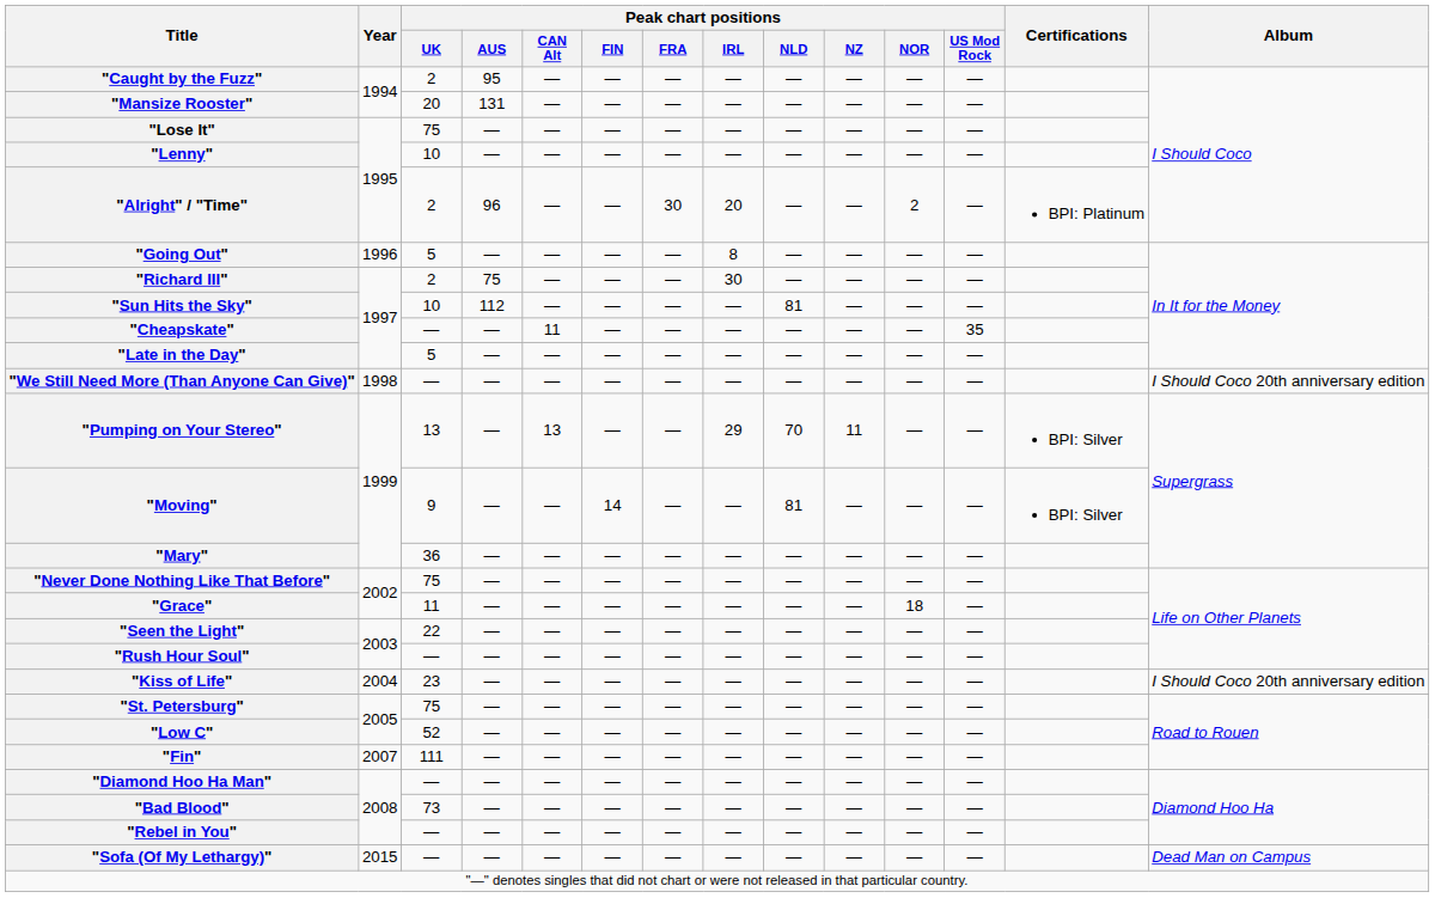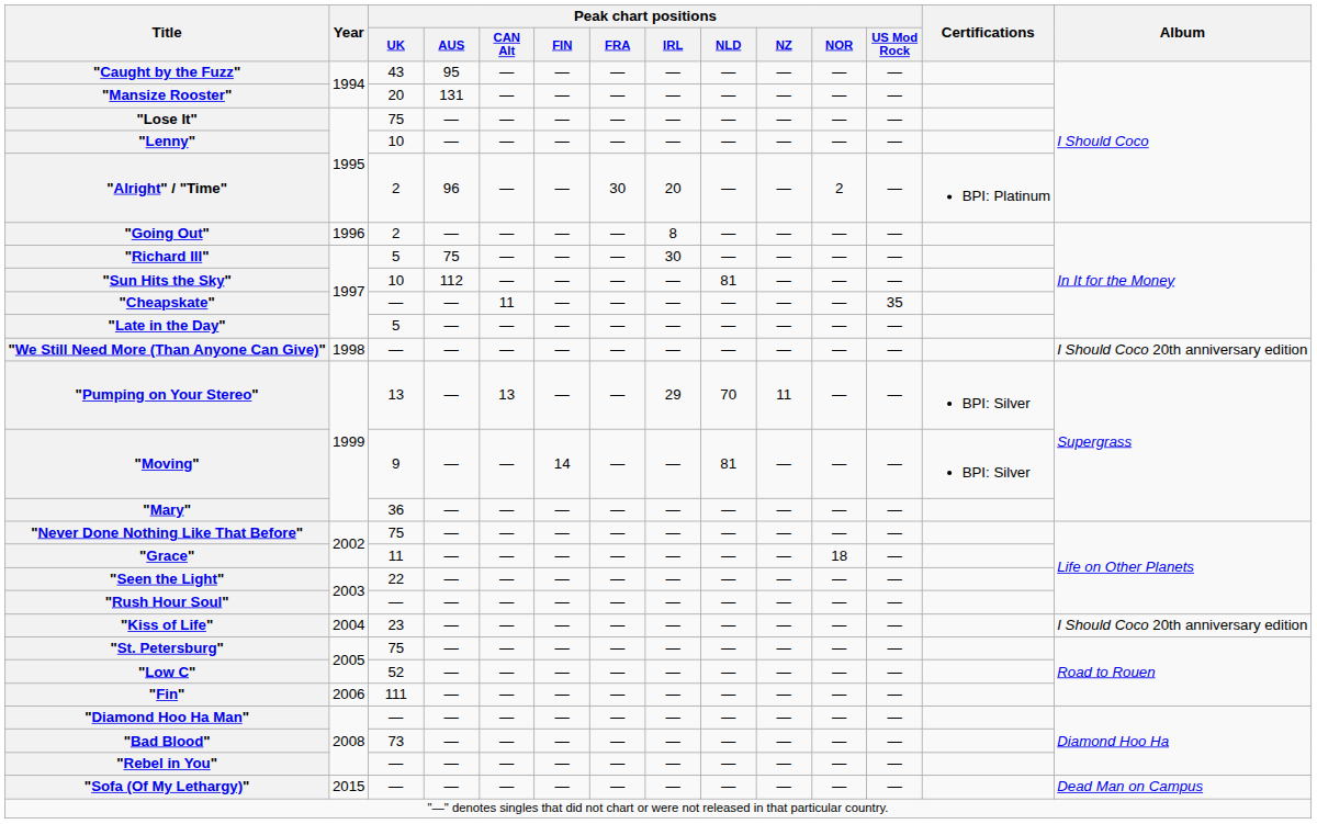 <table class="wikitable plainrowheaders">
 <tr>
 <th scope="col" rowspan="2">Title</th>
 <th scope="col" rowspan="2">Year</th>
 <th scope="col" colspan="10">Peak chart positions</th>
 <th scope="col" rowspan="2">Certifications</th>
 <th scope="col" rowspan="2">Album</th>
 </tr>
 <tr>
 <th scope="col" style="width:4em;font-size:85%"><a href='#'>UK</a><br></th>
 <th scope="col" style="width:4em;font-size:85%"><a href='#'>AUS</a><br></th>
 <th scope="col" style="width:4em;font-size:85%"><a href='#'>CAN<br>Alt</a><br></th>
 <th scope="col" style="width:4em;font-size:85%"><a href='#'>FIN</a><br></th>
 <th scope="col" style="width:4em;font-size:85%"><a href='#'>FRA</a><br></th>
 <th scope="col" style="width:4em;font-size:85%"><a href='#'>IRL</a><br></th>
 <th scope="col" style="width:4em;font-size:85%"><a href='#'>NLD</a><br></th>
 <th scope="col" style="width:4em;font-size:85%"><a href='#'>NZ</a><br></th>
 <th scope="col" style="width:4em;font-size:85%"><a href='#'>NOR</a><br></th>
 <th scope="col" style="width:4em;font-size:85%"><a href='#'>US Mod Rock</a><br></th>
 </tr>
 <tr>
 <th scope="row">"<a href='#'>Caught by the Fuzz</a>"</th>
 <td rowspan="2">1994</td>
-<td align="center">2</td>
+<td align="center">43</td>
 <td align="center">95</td>
 <td align="center">—</td>
 <td align="center">—</td>
 <td align="center">—</td>
 <td align="center">—</td>
 <td align="center">—</td>
 <td align="center">—</td>
 <td align="center">—</td>
 <td align="center">—</td>
 <td></td>
 <td rowspan="5"><em><a href='#'>I Should Coco</a></em></td>
 </tr>
 <tr>
 <th scope="row">"<a href='#'>Mansize Rooster</a>"</th>
 <td align="center">20</td>
 <td align="center">131</td>
 <td align="center">—</td>
 <td align="center">—</td>
 <td align="center">—</td>
 <td align="center">—</td>
 <td align="center">—</td>
 <td align="center">—</td>
 <td align="center">—</td>
 <td align="center">—</td>
 <td></td>
 </tr>
 <tr>
 <th scope="row">"Lose It"</th>
 <td rowspan="3">1995</td>
 <td align="center">75</td>
 <td align="center">—</td>
 <td align="center">—</td>
 <td align="center">—</td>
 <td align="center">—</td>
 <td align="center">—</td>
 <td align="center">—</td>
 <td align="center">—</td>
 <td align="center">—</td>
 <td align="center">—</td>
 <td></td>
 </tr>
 <tr>
 <th scope="row">"<a href='#'>Lenny</a>"</th>
 <td align="center">10</td>
 <td align="center">—</td>
 <td align="center">—</td>
 <td align="center">—</td>
 <td align="center">—</td>
 <td align="center">—</td>
 <td align="center">—</td>
 <td align="center">—</td>
 <td align="center">—</td>
 <td align="center">—</td>
 <td></td>
 </tr>
 <tr>
 <th scope="row">"<a href='#'>Alright</a>" / "Time"</th>
 <td align="center">2</td>
 <td align="center">96</td>
 <td align="center">—</td>
 <td align="center">—</td>
 <td align="center">30</td>
 <td align="center">20</td>
 <td align="center">—</td>
 <td align="center">—</td>
 <td align="center">2</td>
 <td align="center">—</td>
 <td><br><ul><li>BPI: Platinum</li></ul></td>
 </tr>
 <tr>
 <th scope="row">"<a href='#'>Going Out</a>"</th>
 <td>1996</td>
-<td align="center">5</td>
+<td align="center">2</td>
 <td align="center">—</td>
 <td align="center">—</td>
 <td align="center">—</td>
 <td align="center">—</td>
 <td align="center">8</td>
 <td align="center">—</td>
 <td align="center">—</td>
 <td align="center">—</td>
 <td align="center">—</td>
 <td></td>
 <td rowspan="5"><em><a href='#'>In It for the Money</a></em></td>
 </tr>
 <tr>
 <th scope="row">"<a href='#'>Richard III</a>"</th>
 <td rowspan="4">1997</td>
-<td align="center">2</td>
+<td align="center">5</td>
 <td align="center">75</td>
 <td align="center">—</td>
 <td align="center">—</td>
 <td align="center">—</td>
 <td align="center">30</td>
 <td align="center">—</td>
 <td align="center">—</td>
 <td align="center">—</td>
 <td align="center">—</td>
 <td></td>
 </tr>
 <tr>
 <th scope="row">"<a href='#'>Sun Hits the Sky</a>"</th>
 <td align="center">10</td>
 <td align="center">112</td>
 <td align="center">—</td>
 <td align="center">—</td>
 <td align="center">—</td>
 <td align="center">—</td>
 <td align="center">81</td>
 <td align="center">—</td>
 <td align="center">—</td>
 <td align="center">—</td>
 <td></td>
 </tr>
 <tr>
 <th scope="row">"<a href='#'>Cheapskate</a>"</th>
 <td align="center">—</td>
 <td align="center">—</td>
 <td align="center">11</td>
 <td align="center">—</td>
 <td align="center">—</td>
 <td align="center">—</td>
 <td align="center">—</td>
 <td align="center">—</td>
 <td align="center">—</td>
 <td align="center">35</td>
 <td></td>
 </tr>
 <tr>
 <th scope="row">"<a href='#'>Late in the Day</a>"</th>
 <td align="center">5</td>
 <td align="center">—</td>
 <td align="center">—</td>
 <td align="center">—</td>
 <td align="center">—</td>
 <td align="center">—</td>
 <td align="center">—</td>
 <td align="center">—</td>
 <td align="center">—</td>
 <td align="center">—</td>
 <td></td>
 </tr>
 <tr>
 <th scope="row">"<a href='#'>We Still Need More (Than Anyone Can Give)</a>"</th>
 <td>1998</td>
 <td align="center">—</td>
 <td align="center">—</td>
 <td align="center">—</td>
 <td align="center">—</td>
 <td align="center">—</td>
 <td align="center">—</td>
 <td align="center">—</td>
 <td align="center">—</td>
 <td align="center">—</td>
 <td align="center">—</td>
 <td></td>
 <td><em>I Should Coco</em> 20th anniversary edition</td>
 </tr>
 <tr>
 <th scope="row">"<a href='#'>Pumping on Your Stereo</a>"</th>
 <td rowspan="3">1999</td>
 <td align="center">13</td>
 <td align="center">—</td>
 <td align="center">13</td>
 <td align="center">—</td>
 <td align="center">—</td>
 <td align="center">29</td>
 <td align="center">70</td>
 <td align="center">11</td>
 <td align="center">—</td>
 <td align="center">—</td>
 <td><br><ul><li>BPI: Silver</li></ul></td>
 <td rowspan="3"><em><a href='#'>Supergrass</a></em></td>
 </tr>
 <tr>
 <th scope="row">"<a href='#'>Moving</a>"</th>
 <td align="center">9</td>
 <td align="center">—</td>
 <td align="center">—</td>
 <td align="center">14</td>
 <td align="center">—</td>
 <td align="center">—</td>
 <td align="center">81</td>
 <td align="center">—</td>
 <td align="center">—</td>
 <td align="center">—</td>
 <td><br><ul><li>BPI: Silver</li></ul></td>
 </tr>
 <tr>
 <th scope="row">"<a href='#'>Mary</a>"</th>
 <td align="center">36</td>
 <td align="center">—</td>
 <td align="center">—</td>
 <td align="center">—</td>
 <td align="center">—</td>
 <td align="center">—</td>
 <td align="center">—</td>
 <td align="center">—</td>
 <td align="center">—</td>
 <td align="center">—</td>
 <td></td>
 </tr>
 <tr>
 <th scope="row">"<a href='#'>Never Done Nothing Like That Before</a>"</th>
 <td rowspan="2">2002</td>
 <td align="center">75</td>
 <td align="center">—</td>
 <td align="center">—</td>
 <td align="center">—</td>
 <td align="center">—</td>
 <td align="center">—</td>
 <td align="center">—</td>
 <td align="center">—</td>
 <td align="center">—</td>
 <td align="center">—</td>
 <td></td>
 <td rowspan="4"><em><a href='#'>Life on Other Planets</a></em></td>
 </tr>
 <tr>
 <th scope="row">"<a href='#'>Grace</a>"</th>
 <td align="center">11</td>
 <td align="center">—</td>
 <td align="center">—</td>
 <td align="center">—</td>
 <td align="center">—</td>
 <td align="center">—</td>
 <td align="center">—</td>
 <td align="center">—</td>
 <td align="center">18</td>
 <td align="center">—</td>
 <td></td>
 </tr>
 <tr>
 <th scope="row">"<a href='#'>Seen the Light</a>"</th>
 <td rowspan="2">2003</td>
 <td align="center">22</td>
 <td align="center">—</td>
 <td align="center">—</td>
 <td align="center">—</td>
 <td align="center">—</td>
 <td align="center">—</td>
 <td align="center">—</td>
 <td align="center">—</td>
 <td align="center">—</td>
 <td align="center">—</td>
 <td></td>
 </tr>
 <tr>
 <th scope="row">"<a href='#'>Rush Hour Soul</a>"</th>
 <td align="center">—</td>
 <td align="center">—</td>
 <td align="center">—</td>
 <td align="center">—</td>
 <td align="center">—</td>
 <td align="center">—</td>
 <td align="center">—</td>
 <td align="center">—</td>
 <td align="center">—</td>
 <td align="center">—</td>
 <td></td>
 </tr>
 <tr>
 <th scope="row">"<a href='#'>Kiss of Life</a>"</th>
 <td>2004</td>
 <td align="center">23</td>
 <td align="center">—</td>
 <td align="center">—</td>
 <td align="center">—</td>
 <td align="center">—</td>
 <td align="center">—</td>
 <td align="center">—</td>
 <td align="center">—</td>
 <td align="center">—</td>
 <td align="center">—</td>
 <td align="center"></td>
 <td><em>I Should Coco</em> 20th anniversary edition</td>
 </tr>
 <tr>
 <th scope="row">"<a href='#'>St. Petersburg</a>"</th>
 <td rowspan="2">2005</td>
 <td align="center">75</td>
 <td align="center">—</td>
 <td align="center">—</td>
 <td align="center">—</td>
 <td align="center">—</td>
 <td align="center">—</td>
 <td align="center">—</td>
 <td align="center">—</td>
 <td align="center">—</td>
 <td align="center">—</td>
 <td align="center"></td>
 <td rowspan="3"><em><a href='#'>Road to Rouen</a></em></td>
 </tr>
 <tr>
 <th scope="row">"<a href='#'>Low C</a>"</th>
 <td align="center">52</td>
 <td align="center">—</td>
 <td align="center">—</td>
 <td align="center">—</td>
 <td align="center">—</td>
 <td align="center">—</td>
 <td align="center">—</td>
 <td align="center">—</td>
 <td align="center">—</td>
 <td align="center">—</td>
 <td align="center"></td>
 </tr>
 <tr>
 <th scope="row">"<a href='#'>Fin</a>"</th>
-<td>2007</td>
+<td>2006</td>
 <td align="center">111</td>
 <td align="center">—</td>
 <td align="center">—</td>
 <td align="center">—</td>
 <td align="center">—</td>
 <td align="center">—</td>
 <td align="center">—</td>
 <td align="center">—</td>
 <td align="center">—</td>
 <td align="center">—</td>
 <td align="center"></td>
 </tr>
 <tr>
 <th scope="row">"<a href='#'>Diamond Hoo Ha Man</a>"</th>
 <td rowspan="3">2008</td>
 <td align="center">—</td>
 <td align="center">—</td>
 <td align="center">—</td>
 <td align="center">—</td>
 <td align="center">—</td>
 <td align="center">—</td>
 <td align="center">—</td>
 <td align="center">—</td>
 <td align="center">—</td>
 <td align="center">—</td>
 <td align="center"></td>
 <td rowspan="3"><em><a href='#'>Diamond Hoo Ha</a></em></td>
 </tr>
 <tr>
 <th scope="row">"<a href='#'>Bad Blood</a>"</th>
 <td align="center">73</td>
 <td align="center">—</td>
 <td align="center">—</td>
 <td align="center">—</td>
 <td align="center">—</td>
 <td align="center">—</td>
 <td align="center">—</td>
 <td align="center">—</td>
 <td align="center">—</td>
 <td align="center">—</td>
 <td align="center"></td>
 </tr>
 <tr>
 <th scope="row">"<a href='#'>Rebel in You</a>"</th>
 <td align="center">—</td>
 <td align="center">—</td>
 <td align="center">—</td>
 <td align="center">—</td>
 <td align="center">—</td>
 <td align="center">—</td>
 <td align="center">—</td>
 <td align="center">—</td>
 <td align="center">—</td>
 <td align="center">—</td>
 <td align="center"></td>
 </tr>
 <tr>
 <th scope="row">"<a href='#'>Sofa (Of My Lethargy)</a>"</th>
 <td>2015</td>
 <td align="center">—</td>
 <td align="center">—</td>
 <td align="center">—</td>
 <td align="center">—</td>
 <td align="center">—</td>
 <td align="center">—</td>
 <td align="center">—</td>
 <td align="center">—</td>
 <td align="center">—</td>
 <td align="center">—</td>
 <td align="center"></td>
 <td><em><a href='#'>Dead Man on Campus</a></em></td>
 </tr>
 <tr>
 <td colspan="14" align="center" style="font-size: 85%">"—" denotes singles that did not chart or were not released in that particular country.</td>
 </tr>
 </table>
